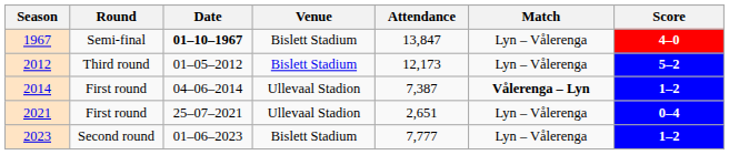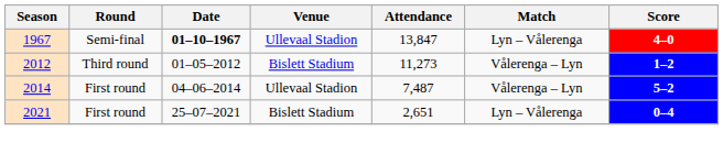 <table class="wikitable" style="text-align: left; font-size: 12px">
 <tr bgcolor=#CADCFB>
 </tr>
 <tr>
 <th width="50">Season</th>
 <th width="75">Round</th>
 <th width="72">Date</th>
 <th width="100">Venue</th>
 <th width="75">Attendance</th>
 <th width="120">Match</th>
 <th width="90">Score</th>
 </tr>
 <tr>
 <td bgcolor=#ffe4c4 align="center"><a href='#'>1967</a></td>
 <td align="center">Semi-final</td>
 <td align="center"><strong>01–10–1967</strong></td>
-<td align="center">Bislett Stadium</td>
+<td align="center"><a href='#'>Ullevaal Stadion</a></td>
 <td align="center">13,847</td>
 <td align="center">Lyn – Vålerenga</td>
 <td align="center" style="color:white;background:red"><strong>4–0</strong></td>
 </tr>
 <tr>
 <td bgcolor=#ffe4c4 align="center"><a href='#'>2012</a></td>
 <td align="center">Third round</td>
 <td align="center">01–05–2012</td>
 <td align="center"><a href='#'>Bislett Stadium</a></td>
-<td align="center">12,173</td>
-<td align="center">Lyn – Vålerenga</td>
-<td align="center" style="color:white;background:#0000FF"><strong>5–2</strong></td>
+<td align="center">11,273</td>
+<td align="center">Vålerenga – Lyn</td>
+<td align="center" style="color:white;background:#0000FF"><strong>1–2</strong></td>
 </tr>
 <tr>
 <td bgcolor=#ffe4c4 align="center"><a href='#'>2014</a></td>
 <td align="center">First round</td>
 <td align="center">04–06–2014</td>
 <td align="center">Ullevaal Stadion</td>
-<td align="center">7,387</td>
-<td align="center"><strong>Vålerenga – Lyn</strong></td>
-<td align="center" style="color:white;background:#0000FF"><strong>1–2</strong></td>
+<td align="center">7,487</td>
+<td align="center">Vålerenga – Lyn</td>
+<td align="center" style="color:white;background:#0000FF"><strong>5–2</strong></td>
 </tr>
 <tr>
 <td bgcolor=#ffe4c4 align="center"><a href='#'>2021</a></td>
 <td align="center">First round</td>
 <td align="center">25–07–2021</td>
-<td align="center">Ullevaal Stadion</td>
+<td align="center">Bislett Stadium</td>
 <td align="center">2,651</td>
 <td align="center">Lyn – Vålerenga</td>
 <td align="center" style="color:white;background:#0000FF"><strong>0–4</strong></td>
 </tr>
 <tr>
-<td bgcolor=#ffe4c4 align="center"><a href='#'>2023</a></td>
-<td align="center">Second round</td>
-<td align="center">01–06–2023</td>
-<td align="center">Bislett Stadium</td>
-<td align="center">7,777</td>
-<td align="center">Lyn – Vålerenga</td>
-<td align="center" style="color:white;background:#0000FF"><strong>1–2</strong></td>
-</tr>
-<tr>
 </tr>
 </table>
